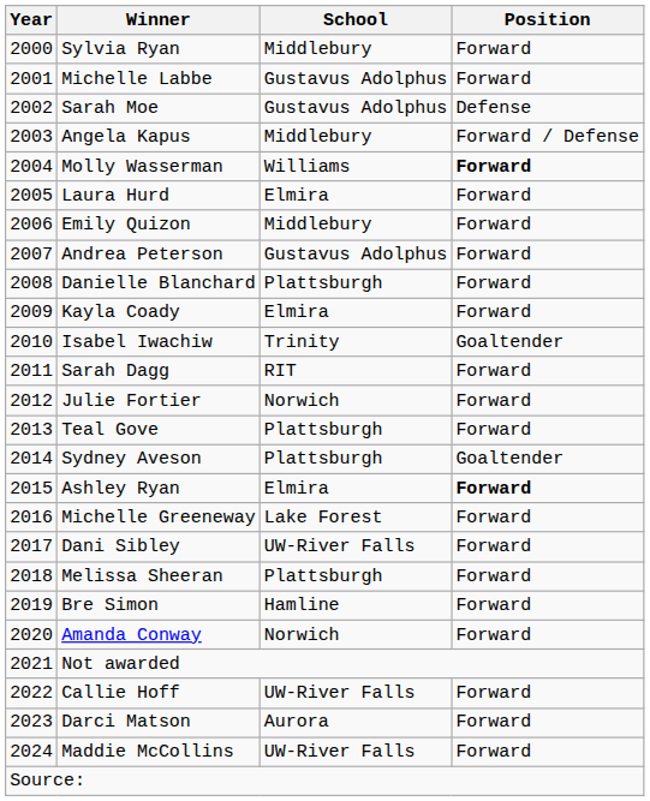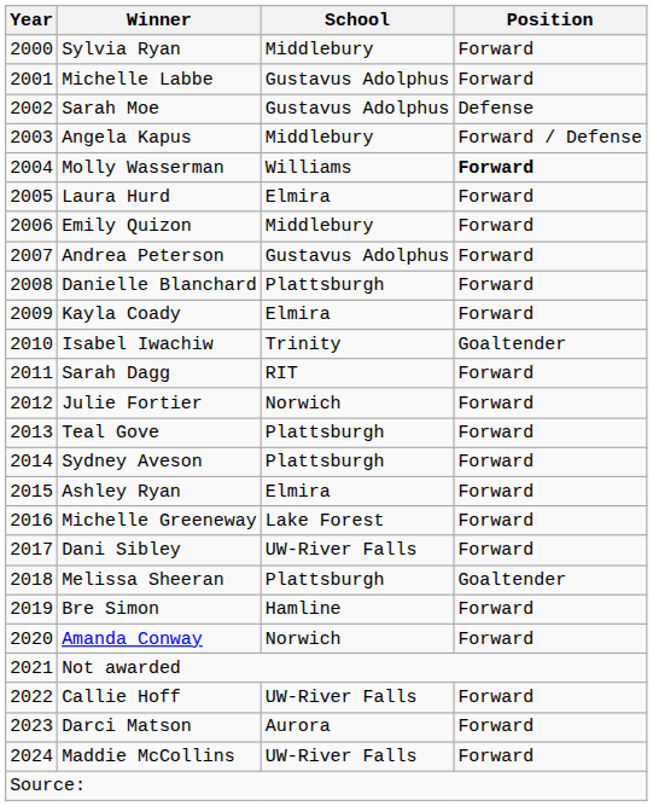 <table class="wikitable">
 <tr>
 <th>Year</th>
 <th>Winner</th>
 <th>School</th>
 <th>Position</th>
 </tr>
 <tr>
 <td>2000</td>
 <td>Sylvia Ryan</td>
 <td>Middlebury</td>
 <td>Forward</td>
 </tr>
 <tr>
 <td>2001</td>
 <td>Michelle Labbe</td>
 <td>Gustavus Adolphus</td>
 <td>Forward</td>
 </tr>
 <tr>
 <td>2002</td>
 <td>Sarah Moe</td>
 <td>Gustavus Adolphus</td>
 <td>Defense</td>
 </tr>
 <tr>
 <td>2003</td>
 <td>Angela Kapus</td>
 <td>Middlebury</td>
 <td>Forward / Defense</td>
 </tr>
 <tr>
 <td>2004</td>
 <td>Molly Wasserman</td>
 <td>Williams</td>
 <td><strong>Forward</strong></td>
 </tr>
 <tr>
 <td>2005</td>
 <td>Laura Hurd</td>
 <td>Elmira</td>
 <td>Forward</td>
 </tr>
 <tr>
 <td>2006</td>
 <td>Emily Quizon</td>
 <td>Middlebury</td>
 <td>Forward</td>
 </tr>
 <tr>
 <td>2007</td>
 <td>Andrea Peterson</td>
 <td>Gustavus Adolphus</td>
 <td>Forward</td>
 </tr>
 <tr>
 <td>2008</td>
 <td>Danielle Blanchard</td>
 <td>Plattsburgh</td>
 <td>Forward</td>
 </tr>
 <tr>
 <td>2009</td>
 <td>Kayla Coady</td>
 <td>Elmira</td>
 <td>Forward</td>
 </tr>
 <tr>
 <td>2010</td>
 <td>Isabel Iwachiw</td>
 <td>Trinity</td>
 <td>Goaltender</td>
 </tr>
 <tr>
 <td>2011</td>
 <td>Sarah Dagg</td>
 <td>RIT</td>
 <td>Forward</td>
 </tr>
 <tr>
 <td>2012</td>
 <td>Julie Fortier</td>
 <td>Norwich</td>
 <td>Forward</td>
 </tr>
 <tr>
 <td>2013</td>
 <td>Teal Gove</td>
 <td>Plattsburgh</td>
 <td>Forward</td>
 </tr>
 <tr>
 <td>2014</td>
 <td>Sydney Aveson</td>
 <td>Plattsburgh</td>
-<td>Goaltender</td>
+<td>Forward</td>
 </tr>
 <tr>
 <td>2015</td>
 <td>Ashley Ryan</td>
 <td>Elmira</td>
-<td><strong>Forward</strong></td>
+<td>Forward</td>
 </tr>
 <tr>
 <td>2016</td>
 <td>Michelle Greeneway</td>
 <td>Lake Forest</td>
 <td>Forward</td>
 </tr>
 <tr>
 <td>2017</td>
 <td>Dani Sibley</td>
 <td>UW-River Falls</td>
 <td>Forward</td>
 </tr>
 <tr>
 <td>2018</td>
 <td>Melissa Sheeran</td>
 <td>Plattsburgh</td>
-<td>Forward</td>
+<td>Goaltender</td>
 </tr>
 <tr>
 <td>2019</td>
 <td>Bre Simon</td>
 <td>Hamline</td>
 <td>Forward</td>
 </tr>
 <tr>
 <td>2020</td>
 <td><a href='#'>Amanda Conway</a></td>
 <td>Norwich</td>
 <td>Forward</td>
 </tr>
 <tr>
 <td>2021</td>
 <td colspan="3">Not awarded</td>
 </tr>
 <tr>
 <td>2022</td>
 <td>Callie Hoff</td>
 <td>UW-River Falls</td>
 <td>Forward</td>
 </tr>
 <tr>
 <td>2023</td>
 <td>Darci Matson</td>
 <td>Aurora</td>
 <td>Forward</td>
 </tr>
 <tr>
 <td>2024</td>
 <td>Maddie McCollins</td>
 <td>UW-River Falls</td>
 <td>Forward</td>
 </tr>
 <tr>
 <td colspan=4>Source:</td>
 </tr>
 </table>
